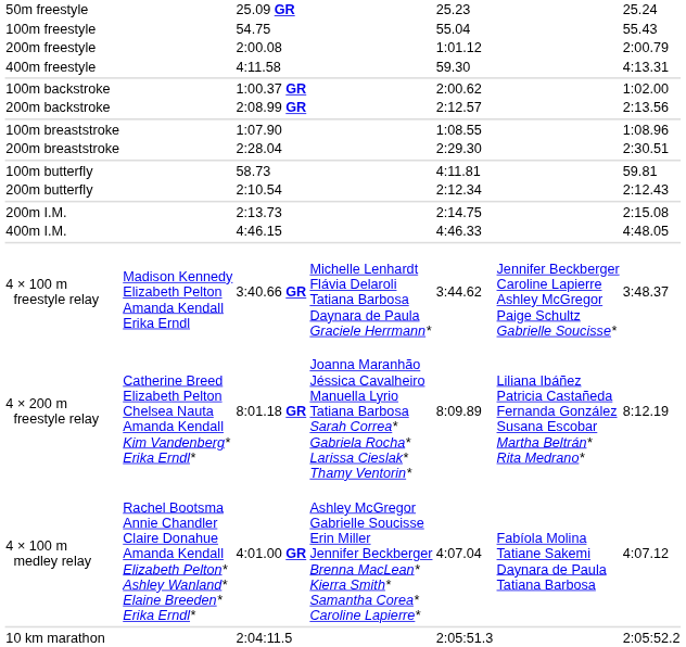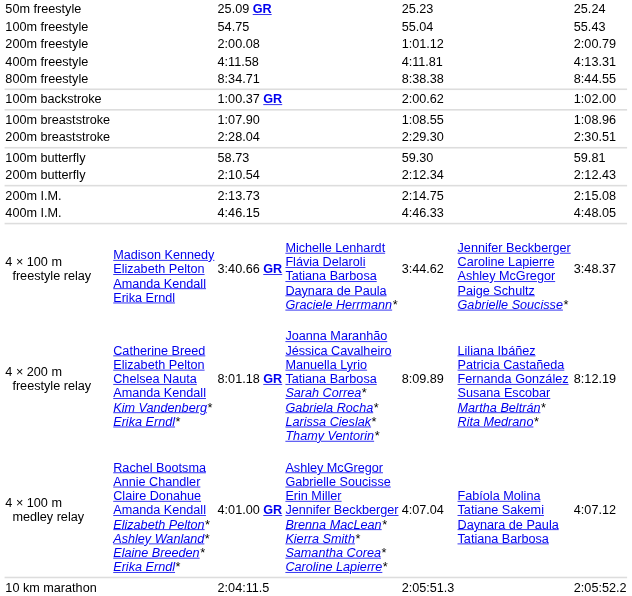 <table>
 <tr>
 <td>50m freestyle <br></td>
 <td></td>
 <td>25.09 <strong><a href='#'>GR</a></strong></td>
 <td></td>
 <td>25.23</td>
 <td></td>
 <td>25.24</td>
 </tr>
 <tr>
 <td>100m freestyle <br></td>
 <td></td>
 <td>54.75</td>
 <td></td>
 <td>55.04</td>
 <td></td>
 <td>55.43</td>
 </tr>
 <tr>
 <td>200m freestyle <br></td>
 <td></td>
 <td>2:00.08</td>
 <td></td>
 <td>1:01.12</td>
 <td></td>
 <td>2:00.79</td>
 </tr>
 <tr>
 <td>400m freestyle <br></td>
 <td></td>
 <td>4:11.58</td>
 <td></td>
-<td>59.30</td>
+<td>4:11.81</td>
 <td></td>
 <td>4:13.31</td>
+</tr>
+<tr>
+<td>800m freestyle <br></td>
+<td></td>
+<td>8:34.71</td>
+<td></td>
+<td>8:38.38</td>
+<td></td>
+<td>8:44.55</td>
 </tr>
 <tr bgcolor=#DDDDDD>
 <td colspan=7></td>
 </tr>
 <tr>
 <td>100m backstroke <br></td>
 <td></td>
 <td>1:00.37 <strong><a href='#'>GR</a></strong></td>
 <td></td>
 <td>2:00.62</td>
 <td></td>
 <td>1:02.00</td>
-</tr>
-<tr>
-<td>200m backstroke <br></td>
-<td></td>
-<td>2:08.99 <strong><a href='#'>GR</a></strong></td>
-<td></td>
-<td>2:12.57</td>
-<td></td>
-<td>2:13.56</td>
 </tr>
 <tr bgcolor=#DDDDDD>
 <td colspan=7></td>
 </tr>
 <tr>
 <td>100m breaststroke <br></td>
 <td></td>
 <td>1:07.90</td>
 <td></td>
 <td>1:08.55</td>
 <td></td>
 <td>1:08.96</td>
 </tr>
 <tr>
 <td>200m breaststroke <br></td>
 <td></td>
 <td>2:28.04</td>
 <td></td>
 <td>2:29.30</td>
 <td></td>
 <td>2:30.51</td>
 </tr>
 <tr bgcolor=#DDDDDD>
 <td colspan=7></td>
 </tr>
 <tr>
 <td>100m butterfly <br></td>
 <td></td>
 <td>58.73</td>
 <td></td>
-<td>4:11.81</td>
+<td>59.30</td>
 <td></td>
 <td>59.81</td>
 </tr>
 <tr>
 <td>200m butterfly <br></td>
 <td></td>
 <td>2:10.54</td>
 <td></td>
 <td>2:12.34</td>
 <td></td>
 <td>2:12.43</td>
 </tr>
 <tr bgcolor=#DDDDDD>
 <td colspan=7></td>
 </tr>
 <tr>
 <td>200m I.M. <br></td>
 <td></td>
 <td>2:13.73</td>
 <td></td>
 <td>2:14.75</td>
 <td></td>
 <td>2:15.08</td>
 </tr>
 <tr>
 <td>400m I.M. <br></td>
 <td></td>
 <td>4:46.15</td>
 <td></td>
 <td>4:46.33</td>
 <td></td>
 <td>4:48.05</td>
 </tr>
 <tr bgcolor=#DDDDDD>
 <td colspan=7></td>
 </tr>
 <tr>
 <td>4 × 100 m  <br>  freestyle relay <br></td>
 <td> <br><a href='#'>Madison Kennedy</a> <br><a href='#'>Elizabeth Pelton</a> <br><a href='#'>Amanda Kendall</a> <br><a href='#'>Erika Erndl</a></td>
 <td>3:40.66 <strong><a href='#'>GR</a></strong></td>
 <td> <br><a href='#'>Michelle Lenhardt</a><br><a href='#'>Flávia Delaroli</a><br><a href='#'>Tatiana Barbosa</a><br><a href='#'>Daynara de Paula</a><br> <em><a href='#'>Graciele Herrmann</a>*</em></td>
 <td>3:44.62</td>
 <td> <br><a href='#'>Jennifer Beckberger</a> <br><a href='#'>Caroline Lapierre</a><br><a href='#'>Ashley McGregor</a><br><a href='#'>Paige Schultz</a><br> <em><a href='#'>Gabrielle Soucisse</a>*</em></td>
 <td>3:48.37</td>
 </tr>
 <tr>
 <td>4 × 200 m <br>  freestyle relay <br></td>
 <td> <br><a href='#'>Catherine Breed</a> <br><a href='#'>Elizabeth Pelton</a> <br><a href='#'>Chelsea Nauta</a><br><a href='#'>Amanda Kendall</a><br> <em><a href='#'>Kim Vandenberg</a>*</em><br><em><a href='#'>Erika Erndl</a>*</em></td>
 <td>8:01.18 <strong><a href='#'>GR</a></strong></td>
 <td> <br><a href='#'>Joanna Maranhão</a> <br><a href='#'>Jéssica Cavalheiro</a> <br><a href='#'>Manuella Lyrio</a><br><a href='#'>Tatiana Barbosa</a><br> <em><a href='#'>Sarah Correa</a>*</em><br><em><a href='#'>Gabriela Rocha</a>*</em><br> <em><a href='#'>Larissa Cieslak</a>*</em><br><em><a href='#'>Thamy Ventorin</a>*</em></td>
 <td>8:09.89</td>
 <td> <br><a href='#'>Liliana Ibáñez</a> <br><a href='#'>Patricia Castañeda</a> <br><a href='#'>Fernanda González</a><br><a href='#'>Susana Escobar</a><br> <em><a href='#'>Martha Beltrán</a>*</em><br><em><a href='#'>Rita Medrano</a>*</em></td>
 <td>8:12.19</td>
 </tr>
 <tr>
 <td>4 × 100 m <br>  medley relay <br></td>
 <td> <br><a href='#'>Rachel Bootsma</a><br><a href='#'>Annie Chandler</a><br><a href='#'>Claire Donahue</a><br><a href='#'>Amanda Kendall</a><br> <em><a href='#'>Elizabeth Pelton</a>*</em><br><em><a href='#'>Ashley Wanland</a>*</em><br><em><a href='#'>Elaine Breeden</a>*</em><br><em><a href='#'>Erika Erndl</a>*</em></td>
 <td>4:01.00 <strong><a href='#'>GR</a></strong></td>
 <td> <br><a href='#'>Ashley McGregor</a><br><a href='#'>Gabrielle Soucisse</a><br><a href='#'>Erin Miller</a><br><a href='#'>Jennifer Beckberger</a><br> <em><a href='#'>Brenna MacLean</a>*</em><br><em><a href='#'>Kierra Smith</a>*</em><br><em><a href='#'>Samantha Corea</a>*</em><br><em><a href='#'>Caroline Lapierre</a>*</em></td>
 <td>4:07.04</td>
 <td> <br><a href='#'>Fabíola Molina</a><br><a href='#'>Tatiane Sakemi</a><br><a href='#'>Daynara de Paula</a><br><a href='#'>Tatiana Barbosa</a></td>
 <td>4:07.12</td>
 </tr>
 <tr bgcolor=#DDDDDD>
 <td colspan=7></td>
 </tr>
 <tr>
 <td>10 km marathon <br></td>
 <td></td>
 <td>2:04:11.5</td>
 <td></td>
 <td>2:05:51.3</td>
 <td></td>
 <td>2:05:52.2</td>
 </tr>
 </table>
